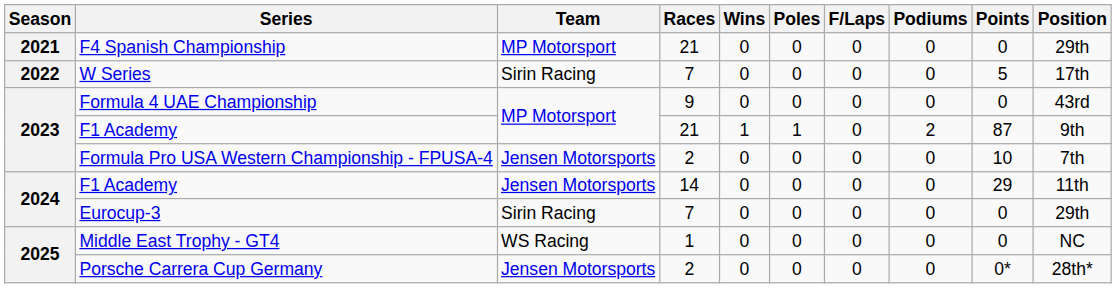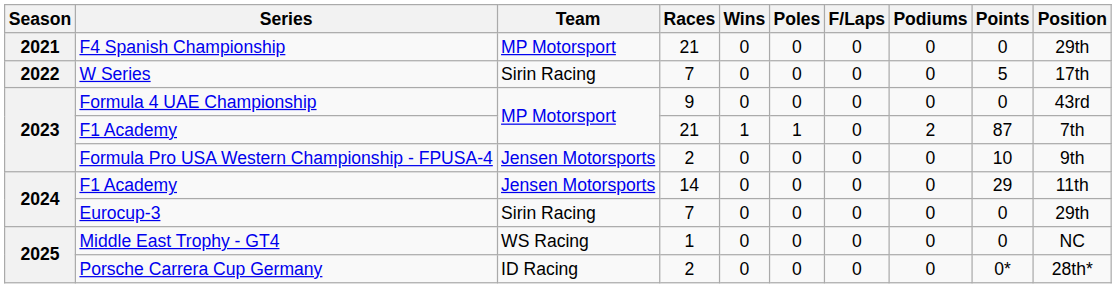 <table class="wikitable" style="font-size: 90%; text-align:center">
 <tr>
 <th scope="col">Season</th>
 <th scope="col">Series</th>
 <th scope="col">Team</th>
 <th scope="col">Races</th>
 <th scope="col">Wins</th>
 <th scope="col">Poles</th>
 <th scope="col">F/Laps</th>
 <th scope="col">Podiums</th>
 <th scope="col">Points</th>
 <th scope="col">Position</th>
 </tr>
 <tr>
 <th scope="row">2021</th>
 <td style="text-align:left;"><a href='#'>F4 Spanish Championship</a></td>
 <td style="text-align:left;"><a href='#'>MP Motorsport</a></td>
 <td>21</td>
 <td>0</td>
 <td>0</td>
 <td>0</td>
 <td>0</td>
 <td>0</td>
 <td>29th</td>
 </tr>
 <tr>
 <th scope="row">2022</th>
 <td style="text-align:left;"><a href='#'>W Series</a></td>
 <td style="text-align:left;">Sirin Racing</td>
 <td>7</td>
 <td>0</td>
 <td>0</td>
 <td>0</td>
 <td>0</td>
 <td>5</td>
 <td>17th</td>
 </tr>
 <tr>
 <th scope="row" rowspan="3">2023</th>
 <td style="text-align:left;"><a href='#'>Formula 4 UAE Championship</a></td>
 <td style="text-align:left;" rowspan="2" align="left"><a href='#'>MP Motorsport</a></td>
 <td>9</td>
 <td>0</td>
 <td>0</td>
 <td>0</td>
 <td>0</td>
 <td>0</td>
 <td>43rd</td>
 </tr>
 <tr>
 <td style="text-align:left;"><a href='#'>F1 Academy</a></td>
 <td>21</td>
 <td>1</td>
 <td>1</td>
 <td>0</td>
 <td>2</td>
 <td>87</td>
-<td>9th</td>
+<td>7th</td>
 </tr>
 <tr>
 <td style="text-align:left;"><a href='#'>Formula Pro USA Western Championship - FPUSA-4</a></td>
 <td style="text-align:left;"><a href='#'>Jensen Motorsports</a></td>
 <td>2</td>
 <td>0</td>
 <td>0</td>
 <td>0</td>
 <td>0</td>
 <td>10</td>
-<td>7th</td>
+<td>9th</td>
 </tr>
 <tr>
 <th scope="row" rowspan="2">2024</th>
 <td style="text-align:left;"><a href='#'>F1 Academy</a></td>
 <td style="text-align:left;"><a href='#'>Jensen Motorsports</a></td>
 <td>14</td>
 <td>0</td>
 <td>0</td>
 <td>0</td>
 <td>0</td>
 <td>29</td>
 <td>11th</td>
 </tr>
 <tr>
 <td style="text-align:left;"><a href='#'>Eurocup-3</a></td>
 <td style="text-align:left;">Sirin Racing</td>
 <td>7</td>
 <td>0</td>
 <td>0</td>
 <td>0</td>
 <td>0</td>
 <td>0</td>
 <td>29th</td>
 </tr>
 <tr>
 <th rowspan="2" scope="row">2025</th>
 <td style="text-align:left;"><a href='#'>Middle East Trophy - GT4</a></td>
 <td style="text-align:left;">WS Racing</td>
 <td>1</td>
 <td>0</td>
 <td>0</td>
 <td>0</td>
 <td>0</td>
 <td>0</td>
 <td>NC</td>
 </tr>
 <tr>
 <td align=left><a href='#'>Porsche Carrera Cup Germany</a></td>
-<td style="text-align:left;"><a href='#'>Jensen Motorsports</a></td>
+<td align=left>ID Racing</td>
 <td>2</td>
 <td>0</td>
 <td>0</td>
 <td>0</td>
 <td>0</td>
 <td>0*</td>
 <td>28th*</td>
 </tr>
 </table>
